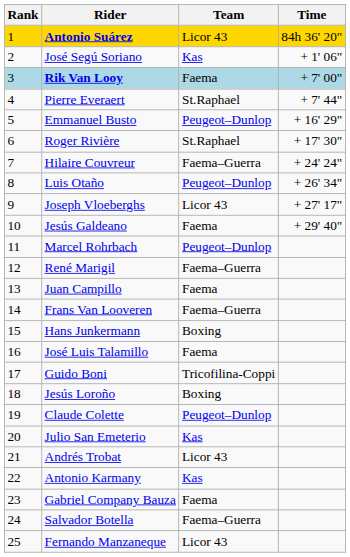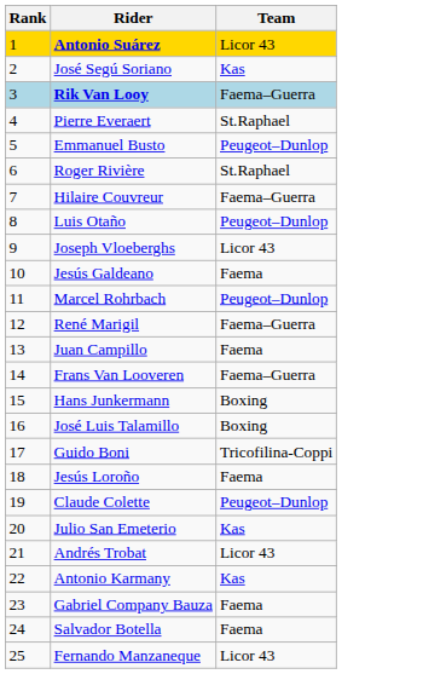 <table class="wikitable">
 <tr>
 <th>Rank</th>
 <th>Rider</th>
 <th>Team</th>
-<th>Time</th>
 </tr>
 <tr bgcolor=gold>
 <td>1</td>
 <td>  	<strong><a href='#'>Antonio Suárez</a></strong></td>
 <td>Licor 43</td>
-<td align="right">84h 36' 20"</td>
 </tr>
 <tr>
 <td>2</td>
 <td>  	<a href='#'>José Segú Soriano</a></td>
 <td><a href='#'>Kas</a></td>
-<td align="right">+ 1' 06"</td>
 </tr>
 <tr bgcolor=lightblue>
 <td>3</td>
 <td>	<strong><a href='#'>Rik Van Looy</a></strong></td>
-<td>Faema</td>
-<td align="right">+ 7' 00"</td>
+<td>Faema–Guerra</td>
 </tr>
 <tr>
 <td>4</td>
 <td>	<a href='#'>Pierre Everaert</a></td>
 <td>St.Raphael</td>
-<td align="right">+ 7' 44"</td>
 </tr>
 <tr>
 <td>5</td>
 <td>	<a href='#'>Emmanuel Busto</a></td>
 <td><a href='#'>Peugeot–Dunlop</a></td>
-<td align="right">+ 16' 29"</td>
 </tr>
 <tr>
 <td>6</td>
 <td>	<a href='#'>Roger Rivière</a></td>
 <td>St.Raphael</td>
-<td align="right">+ 17' 30"</td>
 </tr>
 <tr>
 <td>7</td>
 <td>	<a href='#'>Hilaire Couvreur</a></td>
 <td>Faema–Guerra</td>
-<td align="right">+ 24' 24"</td>
 </tr>
 <tr>
 <td>8</td>
 <td>  	<a href='#'>Luis Otaño</a></td>
 <td><a href='#'>Peugeot–Dunlop</a></td>
-<td align="right">+ 26' 34"</td>
 </tr>
 <tr>
 <td>9</td>
 <td>	<a href='#'>Joseph Vloeberghs</a></td>
 <td>Licor 43</td>
-<td align="right">+ 27' 17"</td>
 </tr>
 <tr>
 <td>10</td>
 <td>  	<a href='#'>Jesús Galdeano</a></td>
 <td>Faema</td>
-<td align="right">+ 29' 40"</td>
 </tr>
 <tr>
 <td>11</td>
 <td>	<a href='#'>Marcel Rohrbach</a></td>
 <td><a href='#'>Peugeot–Dunlop</a></td>
-<td align="right"></td>
 </tr>
 <tr>
 <td>12</td>
 <td>  	<a href='#'>René Marigil</a></td>
 <td>Faema–Guerra</td>
-<td align="right"></td>
 </tr>
 <tr>
 <td>13</td>
 <td>  	<a href='#'>Juan Campillo</a></td>
 <td>Faema</td>
-<td align="right"></td>
 </tr>
 <tr>
 <td>14</td>
 <td>	<a href='#'>Frans Van Looveren</a></td>
 <td>Faema–Guerra</td>
-<td align="right"></td>
 </tr>
 <tr>
 <td>15</td>
 <td>	<a href='#'>Hans Junkermann</a></td>
 <td>Boxing</td>
-<td align="right"></td>
 </tr>
 <tr>
 <td>16</td>
 <td>  	<a href='#'>José Luis Talamillo</a></td>
-<td>Faema</td>
-<td align="right"></td>
+<td>Boxing</td>
 </tr>
 <tr>
 <td>17</td>
 <td> 	<a href='#'>Guido Boni</a></td>
 <td>Tricofilina-Coppi</td>
-<td align="right"></td>
 </tr>
 <tr>
 <td>18</td>
 <td>  	<a href='#'>Jesús Loroño</a></td>
-<td>Boxing</td>
-<td align="right"></td>
+<td>Faema</td>
 </tr>
 <tr>
 <td>19</td>
 <td>	<a href='#'>Claude Colette</a></td>
 <td><a href='#'>Peugeot–Dunlop</a></td>
-<td align="right"></td>
 </tr>
 <tr>
 <td>20</td>
 <td>  	<a href='#'>Julio San Emeterio</a></td>
 <td><a href='#'>Kas</a></td>
-<td align="right"></td>
 </tr>
 <tr>
 <td>21</td>
 <td>  	<a href='#'>Andrés Trobat</a></td>
 <td>Licor 43</td>
-<td align="right"></td>
 </tr>
 <tr>
 <td>22</td>
 <td>  	<a href='#'>Antonio Karmany</a></td>
 <td><a href='#'>Kas</a></td>
-<td align="right"></td>
 </tr>
 <tr>
 <td>23</td>
 <td>  	<a href='#'>Gabriel Company Bauza</a></td>
 <td>Faema</td>
-<td align="right"></td>
 </tr>
 <tr>
 <td>24</td>
 <td>  	<a href='#'>Salvador Botella</a></td>
-<td>Faema–Guerra</td>
-<td align="right"></td>
+<td>Faema</td>
 </tr>
 <tr>
 <td>25</td>
 <td>  	<a href='#'>Fernando Manzaneque</a></td>
 <td>Licor 43</td>
-<td align="right"></td>
 </tr>
 </table>
